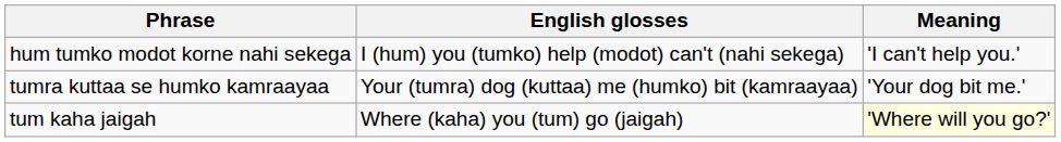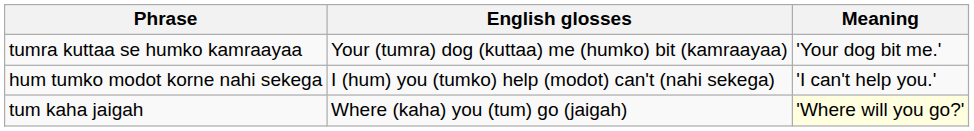 <table class="wikitable">
 <tr>
 <th>Phrase</th>
 <th>English glosses</th>
 <th>Meaning</th>
 </tr>
 <tr>
+<td>tumra kuttaa se humko kamraayaa</td>
+<td>Your (tumra) dog (kuttaa) me (humko) bit (kamraayaa)</td>
+<td>'Your dog bit me.'</td>
+</tr>
+<tr>
 <td>hum tumko modot korne nahi sekega</td>
 <td>I (hum) you (tumko) help (modot) can't (nahi sekega)</td>
 <td>'I can't help you.'</td>
-</tr>
-<tr>
-<td>tumra kuttaa se humko kamraayaa</td>
-<td>Your (tumra) dog (kuttaa) me (humko) bit (kamraayaa)</td>
-<td>'Your dog bit me.'</td>
 </tr>
 <tr>
 <td>tum kaha jaigah</td>
 <td>Where (kaha) you (tum) go (jaigah)</td>
 <td style="background: lightyellow;">'Where will you go?'</td>
 </tr>
 </table>
